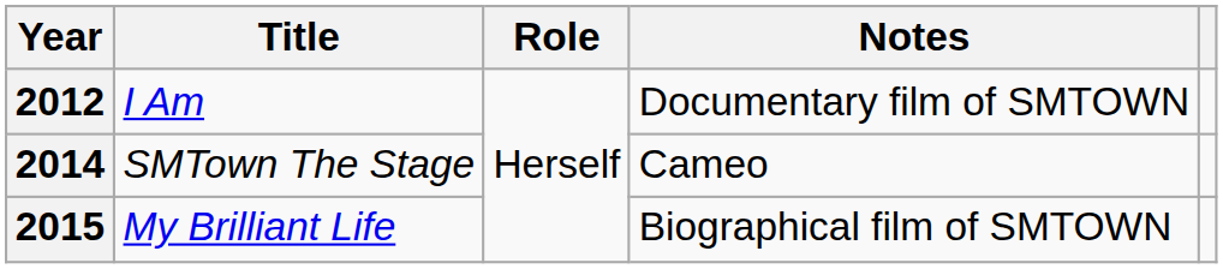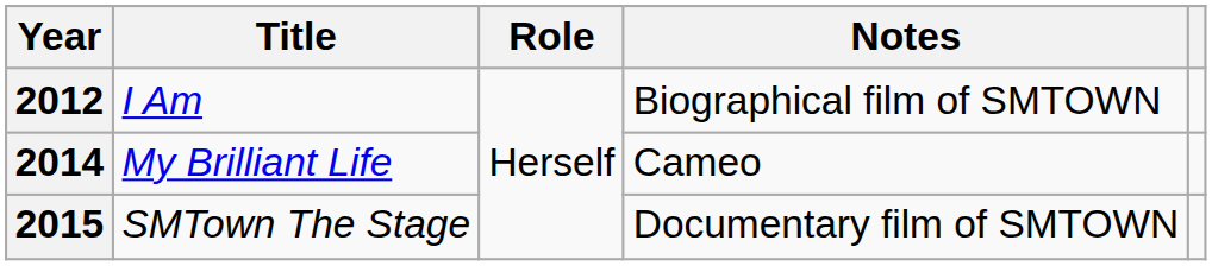 <table class="wikitable plainrowheaders sortable">
 <tr>
 <th scope="col">Year</th>
 <th scope="col">Title</th>
 <th scope="col">Role</th>
 <th scope="col">Notes</th>
 <th scope="col" class="unsortable"></th>
 </tr>
 <tr>
 <th scope="row">2012</th>
 <td><em><a href='#'>I Am</a></em></td>
 <td rowspan="3">Herself</td>
-<td>Documentary film of SMTOWN</td>
+<td>Biographical film of SMTOWN</td>
 <td style="text-align:center"></td>
 </tr>
 <tr>
 <th scope="row">2014</th>
-<td><em>SMTown The Stage</em></td>
+<td><em><a href='#'>My Brilliant Life</a></em></td>
 <td>Cameo</td>
 <td style="text-align:center"></td>
 </tr>
 <tr>
 <th scope="row">2015</th>
-<td><em><a href='#'>My Brilliant Life</a></em></td>
-<td>Biographical film of SMTOWN</td>
+<td><em>SMTown The Stage</em></td>
+<td>Documentary film of SMTOWN</td>
 <td style="text-align:center"></td>
 </tr>
 </table>
